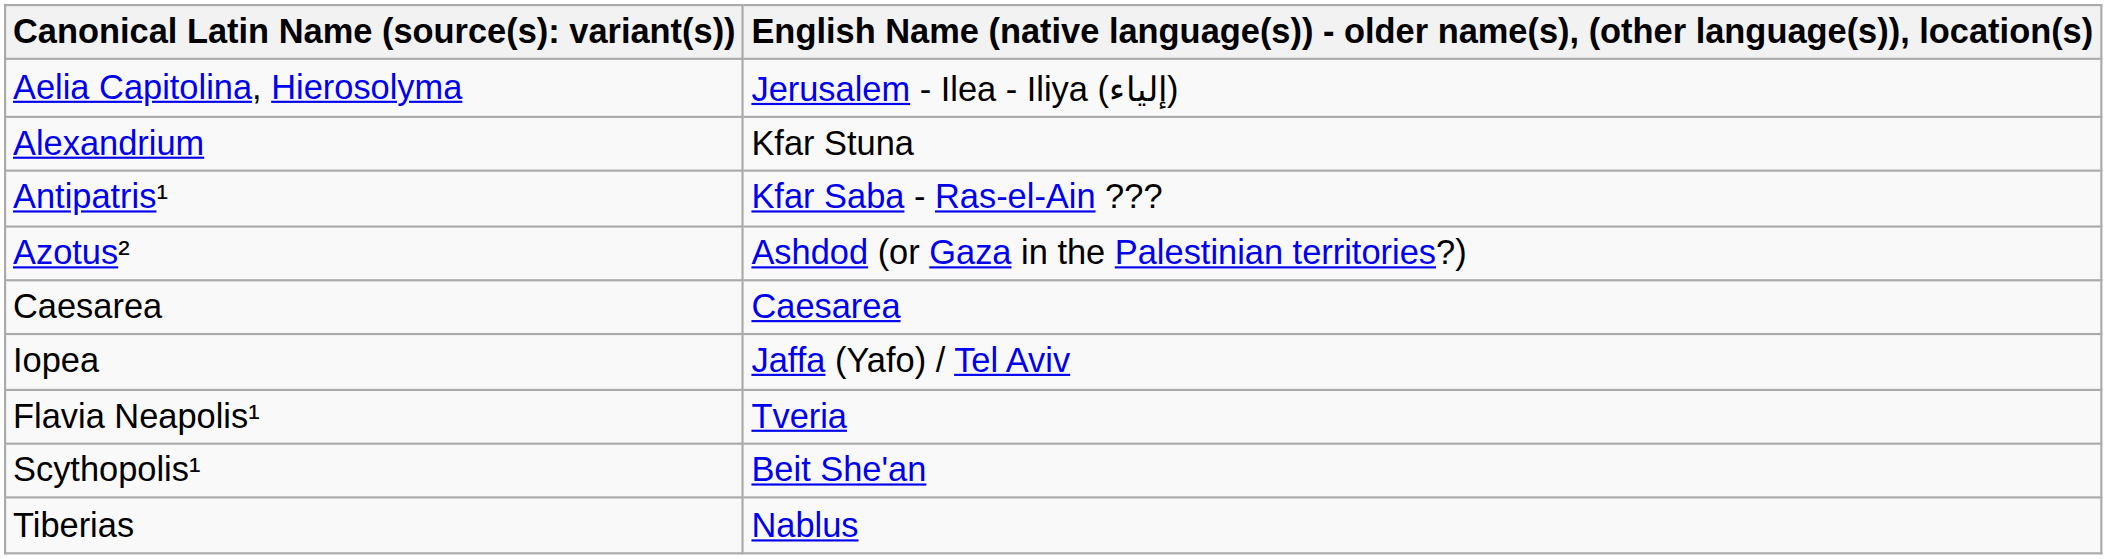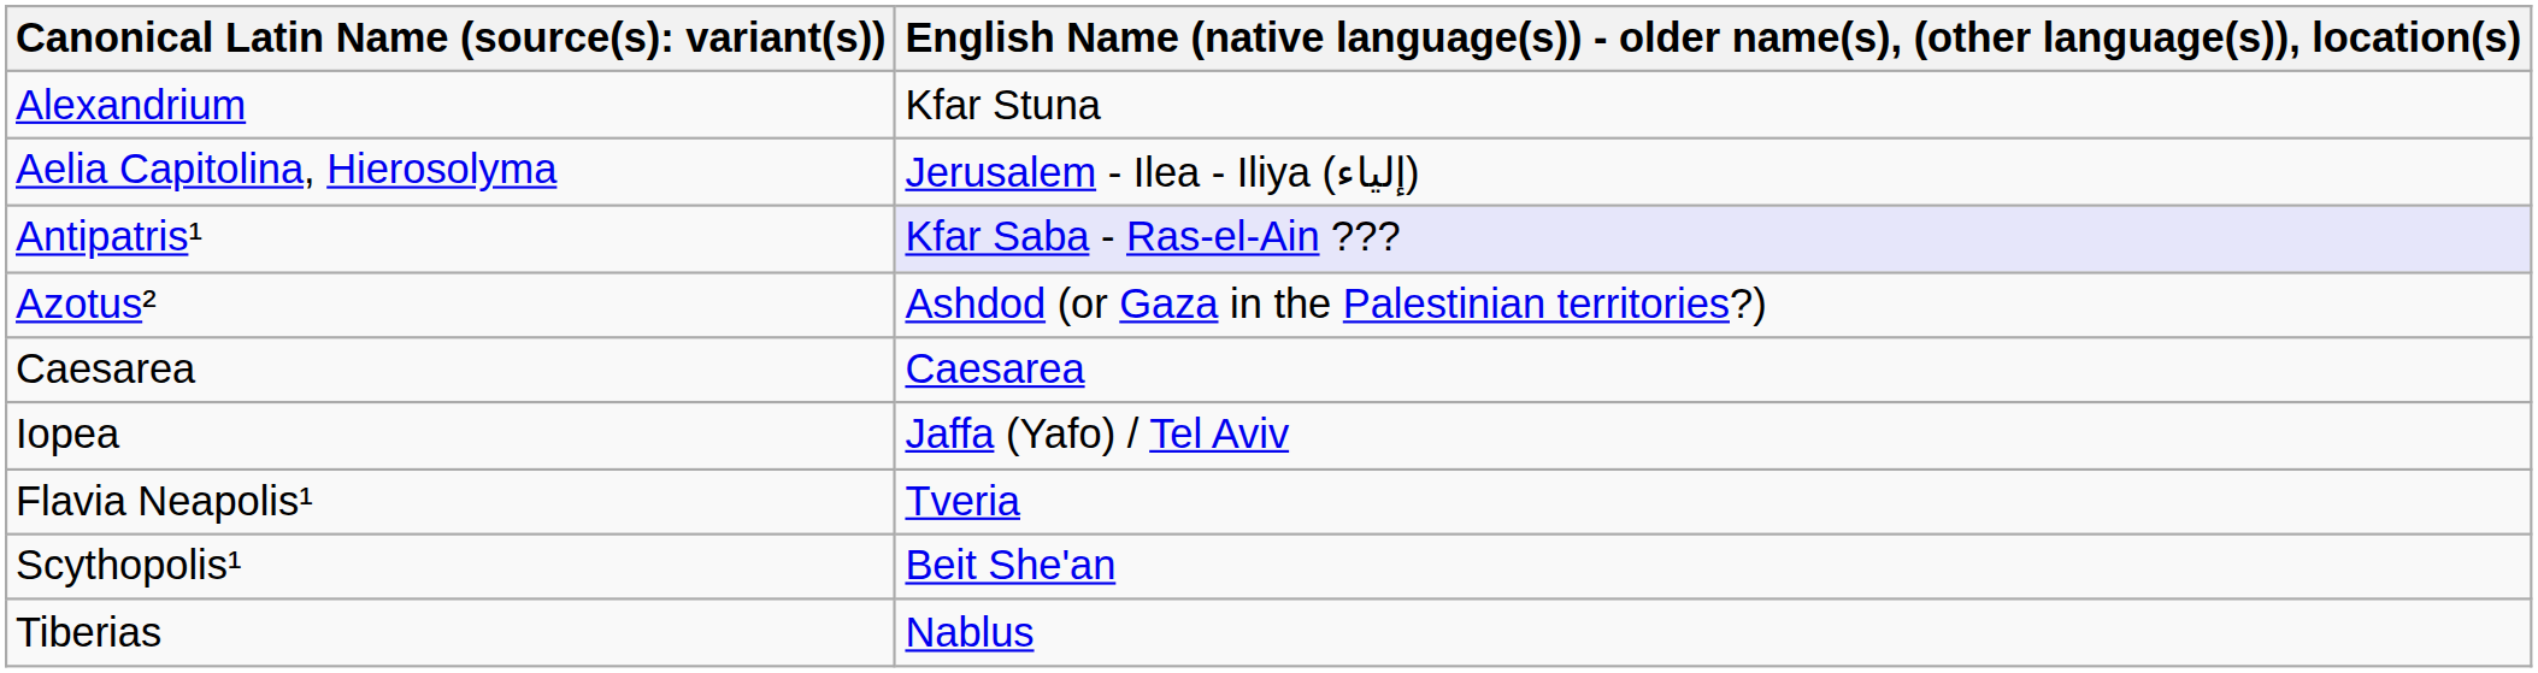 <table class="wikitable">
 <tr>
 <th>Canonical Latin Name (source(s): variant(s))</th>
 <th>English Name (native language(s)) - older name(s), (other language(s)), location(s)</th>
 </tr>
 <tr>
+<td><a href='#'>Alexandrium</a></td>
+<td>Kfar Stuna</td>
+</tr>
+<tr>
 <td><a href='#'>Aelia Capitolina</a>, <a href='#'>Hierosolyma</a></td>
 <td><a href='#'>Jerusalem</a> - Ilea - Iliya (إلياء)</td>
 </tr>
 <tr>
-<td><a href='#'>Alexandrium</a></td>
-<td>Kfar Stuna</td>
-</tr>
-<tr>
 <td><a href='#'>Antipatris</a>¹</td>
-<td><a href='#'>Kfar Saba</a> - <a href='#'>Ras-el-Ain</a> ???</td>
+<td style="background: lavender;"><a href='#'>Kfar Saba</a> - <a href='#'>Ras-el-Ain</a> ???</td>
 </tr>
 <tr>
 <td><a href='#'>Azotus</a>²</td>
 <td><a href='#'>Ashdod</a> (or <a href='#'>Gaza</a> in the <a href='#'>Palestinian territories</a>?)</td>
 </tr>
 <tr>
 <td>Caesarea</td>
 <td><a href='#'>Caesarea</a></td>
 </tr>
 <tr>
 <td>Iopea</td>
 <td><a href='#'>Jaffa</a> (Yafo) / <a href='#'>Tel Aviv</a></td>
 </tr>
 <tr>
 <td>Flavia Neapolis¹</td>
 <td><a href='#'>Tveria</a></td>
 </tr>
 <tr>
 <td>Scythopolis¹</td>
 <td><a href='#'>Beit She'an</a></td>
 </tr>
 <tr>
 <td>Tiberias</td>
 <td><a href='#'>Nablus</a></td>
 </tr>
 </table>
